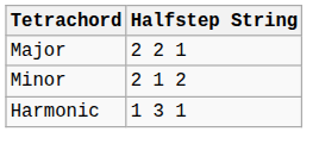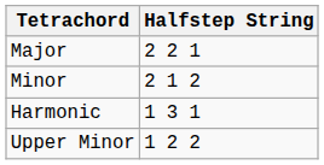 <table class="wikitable" style="margin-left: 4em;">
 <tr>
 <th>Tetrachord</th>
 <th>Halfstep String</th>
 </tr>
 <tr>
 <td>Major</td>
 <td>2 2 1</td>
 </tr>
 <tr>
 <td>Minor</td>
 <td>2 1 2</td>
 </tr>
 <tr>
 <td>Harmonic</td>
 <td>1 3 1</td>
 </tr>
+<tr>
+<td>Upper Minor</td>
+<td>1 2 2</td>
+</tr>
 </table>
